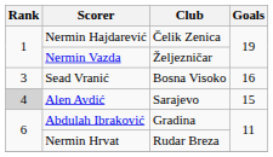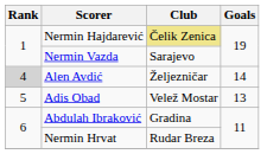 <table class="wikitable" style="text-align:center">
 <tr>
 <th>Rank</th>
 <th>Scorer</th>
 <th>Club</th>
 <th>Goals</th>
 </tr>
 <tr>
 <td rowspan="2">1</td>
 <td align="left"> Nermin Hajdarević</td>
-<td align="left">Čelik Zenica</td>
+<td align="left" style="background: khaki;">Čelik Zenica</td>
 <td rowspan="2">19</td>
 </tr>
 <tr>
 <td align="left"> <a href='#'>Nermin Vazda</a></td>
-<td align="left">Željezničar</td>
-</tr>
-<tr>
-<td rowspan="1">3</td>
-<td align="left"> Sead Vranić</td>
-<td align="left">Bosna Visoko</td>
-<td rowspan="1">16</td>
+<td align="left">Sarajevo</td>
 </tr>
 <tr>
 <td rowspan="1" style="background: lightgrey;">4</td>
 <td align="left"> <a href='#'>Alen Avdić</a></td>
-<td align="left">Sarajevo</td>
-<td rowspan="1">15</td>
+<td align="left">Željezničar</td>
+<td rowspan="1">14</td>
+</tr>
+<tr>
+<td rowspan="1">5</td>
+<td align="left"> <a href='#'>Adis Obad</a></td>
+<td align="left">Velež Mostar</td>
+<td rowspan="1">13</td>
 </tr>
 <tr>
 <td rowspan="2">6</td>
 <td align="left"> <a href='#'>Abdulah Ibraković</a></td>
 <td align="left">Gradina</td>
 <td rowspan="2">11</td>
 </tr>
 <tr>
 <td align="left"> Nermin Hrvat</td>
 <td align="left">Rudar Breza</td>
 </tr>
 <tr>
 </tr>
 </table>
